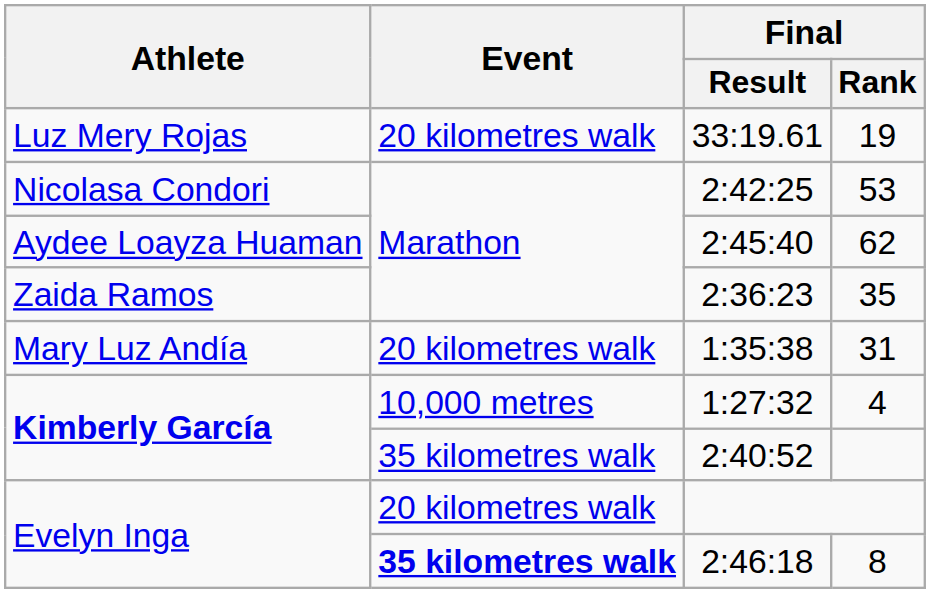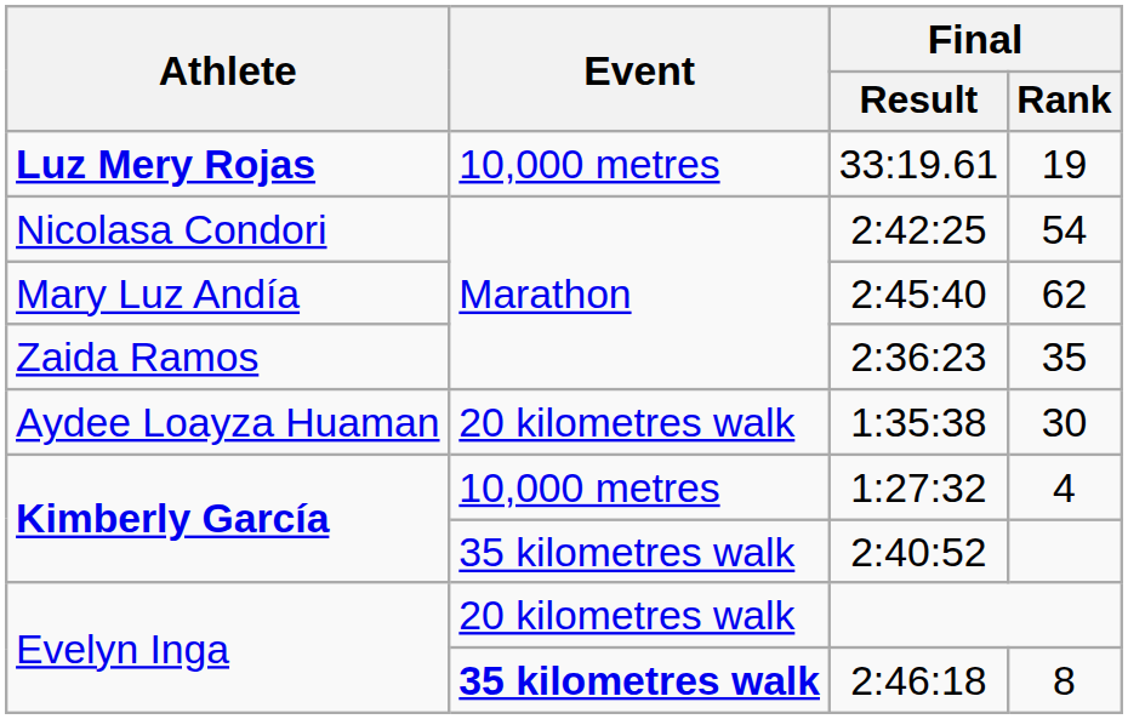 <table class="wikitable" style="font-size:90%">
 <tr>
 <th rowspan="2">Athlete</th>
 <th rowspan="2">Event</th>
 <th colspan="2">Final</th>
 </tr>
 <tr style="font-size:95%">
 <th>Result</th>
 <th>Rank</th>
 </tr>
 <tr align=center>
-<td align=left><a href='#'>Luz Mery Rojas</a></td>
-<td align=left><a href='#'>20 kilometres walk</a></td>
+<td align=left><strong><a href='#'>Luz Mery Rojas</a></strong></td>
+<td align=left><a href='#'>10,000 metres</a></td>
 <td>33:19.61</td>
 <td>19</td>
 </tr>
 <tr align=center>
 <td align=left><a href='#'>Nicolasa Condori</a></td>
 <td align=left rowspan=3><a href='#'>Marathon</a></td>
 <td>2:42:25</td>
-<td>53</td>
+<td>54</td>
 </tr>
 <tr align=center>
-<td align=left><a href='#'>Aydee Loayza Huaman</a></td>
+<td align=left><a href='#'>Mary Luz Andía</a></td>
 <td>2:45:40</td>
 <td>62</td>
 </tr>
 <tr align=center>
 <td align=left><a href='#'>Zaida Ramos</a></td>
 <td>2:36:23</td>
 <td>35</td>
 </tr>
 <tr align=center>
-<td align=left><a href='#'>Mary Luz Andía</a></td>
+<td align=left><a href='#'>Aydee Loayza Huaman</a></td>
 <td align=left><a href='#'>20 kilometres walk</a></td>
 <td>1:35:38 </td>
-<td>31</td>
+<td>30</td>
 </tr>
 <tr align=center>
 <td align=left rowspan=2><strong><a href='#'>Kimberly García</a></strong></td>
 <td align=left><a href='#'>10,000 metres</a></td>
 <td>1:27:32</td>
 <td>4</td>
 </tr>
 <tr align=center>
 <td align=left><a href='#'>35 kilometres walk</a></td>
 <td>2:40:52</td>
 <td></td>
 </tr>
 <tr align=center>
 <td align=left rowspan=2><a href='#'>Evelyn Inga</a></td>
 <td align=left><a href='#'>20 kilometres walk</a></td>
 <td colspan=2></td>
 </tr>
 <tr align=center>
 <td align=left><strong><a href='#'>35 kilometres walk</a></strong></td>
 <td>2:46:18 </td>
 <td>8</td>
 </tr>
 </table>
